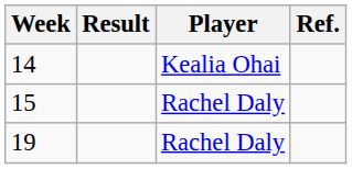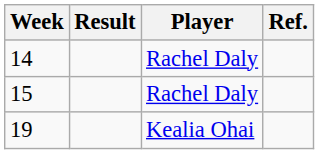 <table class="wikitable">
 <tr>
 <th>Week</th>
 <th>Result</th>
 <th>Player</th>
 <th>Ref.</th>
 </tr>
 <tr>
 <td>14</td>
 <td></td>
-<td> <a href='#'>Kealia Ohai</a></td>
+<td> <a href='#'>Rachel Daly</a></td>
 <td></td>
 </tr>
 <tr>
 <td>15</td>
 <td></td>
 <td> <a href='#'>Rachel Daly</a></td>
 <td></td>
 </tr>
 <tr>
 <td>19</td>
 <td></td>
-<td> <a href='#'>Rachel Daly</a></td>
+<td> <a href='#'>Kealia Ohai</a></td>
 <td></td>
 </tr>
 </table>
